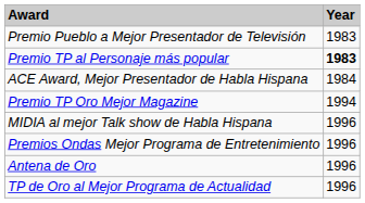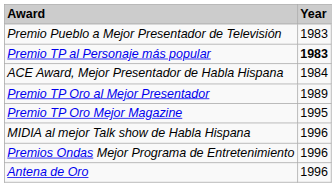 <table class=wikitable style"border=1 cellpadding=3 cellspacing=0">
 <tr bgcolor="CCCCCC">
 <td><strong>Award</strong></td>
 <td><strong>Year</strong></td>
 </tr>
 <tr>
 <td><em>Premio Pueblo a Mejor Presentador de Televisión</em></td>
 <td>1983</td>
 </tr>
 <tr>
 <td><em><a href='#'>Premio TP al Personaje más popular</a></em></td>
 <td><strong>1983</strong></td>
 </tr>
 <tr>
 <td><em>ACE Award, Mejor Presentador de Habla Hispana</em></td>
 <td>1984</td>
 </tr>
 <tr>
+<td><a href='#'><em>Premio TP Oro al Mejor Presentador</em></a></td>
+<td>1989</td>
+</tr>
+<tr>
 <td><a href='#'><em>Premio TP Oro Mejor Magazine</em></a></td>
-<td>1994</td>
+<td>1995</td>
 </tr>
 <tr>
 <td><em>MIDIA al mejor Talk show de Habla Hispana</em></td>
 <td>1996</td>
 </tr>
 <tr>
 <td><em><a href='#'>Premios Ondas</a> Mejor Programa de Entretenimiento</em></td>
 <td>1996</td>
 </tr>
 <tr>
 <td><em><a href='#'>Antena de Oro</a></em></td>
 <td>1996</td>
 </tr>
-<tr>
-<td><a href='#'><em>TP de Oro al Mejor Programa de Actualidad</em></a></td>
-<td>1996</td>
-</tr>
 </table>
